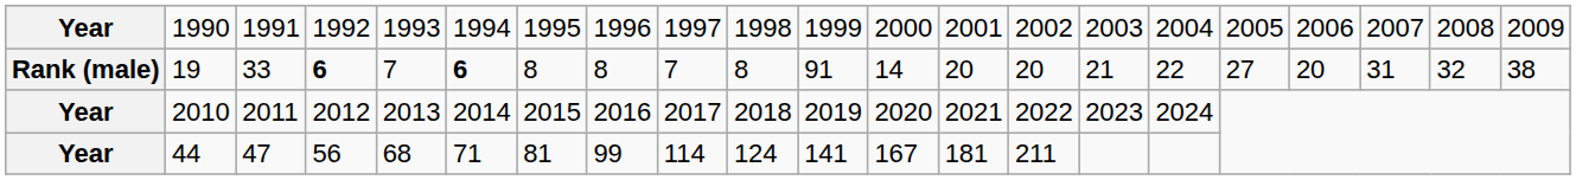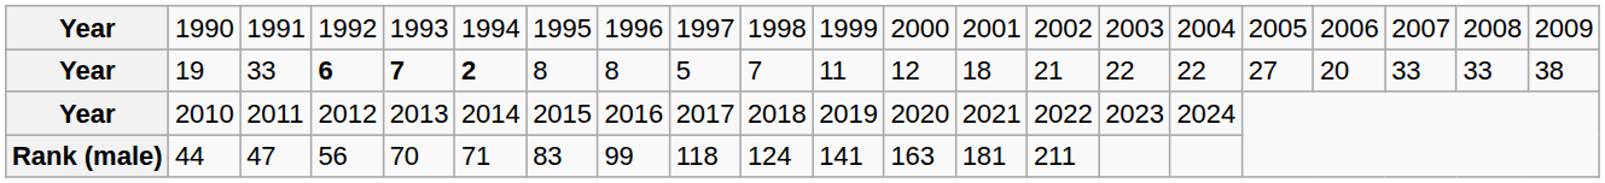 <table class="wikitable" style="font-size: 87%;">
 <tr>
 <th>Year</th>
 <td>1990</td>
 <td>1991</td>
 <td>1992</td>
 <td>1993</td>
 <td>1994</td>
 <td>1995</td>
 <td>1996</td>
 <td>1997</td>
 <td>1998</td>
 <td>1999</td>
 <td>2000</td>
 <td>2001</td>
 <td>2002</td>
 <td>2003</td>
 <td>2004</td>
 <td>2005</td>
 <td>2006</td>
 <td>2007</td>
 <td>2008</td>
 <td>2009</td>
 </tr>
 <tr>
-<th>Rank (male)</th>
+<th>Year</th>
 <td>19</td>
 <td>33</td>
 <td><strong>6</strong></td>
-<td>7</td>
-<td><strong>6</strong></td>
+<td><strong>7</strong></td>
+<td><strong>2</strong></td>
 <td>8</td>
 <td>8</td>
+<td>5</td>
 <td>7</td>
-<td>8</td>
-<td>91</td>
-<td>14</td>
-<td>20</td>
-<td>20</td>
+<td>11</td>
+<td>12</td>
+<td>18</td>
 <td>21</td>
+<td>22</td>
 <td>22</td>
 <td>27</td>
 <td>20</td>
-<td>31</td>
-<td>32</td>
+<td>33</td>
+<td>33</td>
 <td>38</td>
 </tr>
 <tr>
 <th>Year</th>
 <td>2010</td>
 <td>2011</td>
 <td>2012</td>
 <td>2013</td>
 <td>2014</td>
 <td>2015</td>
 <td>2016</td>
 <td>2017</td>
 <td>2018</td>
 <td>2019</td>
 <td>2020</td>
 <td>2021</td>
 <td>2022</td>
 <td>2023</td>
 <td>2024</td>
 </tr>
 <tr>
-<th>Year</th>
+<th>Rank (male)</th>
 <td>44</td>
 <td>47</td>
 <td>56</td>
-<td>68</td>
+<td>70</td>
 <td>71</td>
-<td>81</td>
+<td>83</td>
 <td>99</td>
-<td>114</td>
+<td>118</td>
 <td>124</td>
 <td>141</td>
-<td>167</td>
+<td>163</td>
 <td>181</td>
 <td>211</td>
 <td></td>
 <td></td>
 </tr>
 </table>
